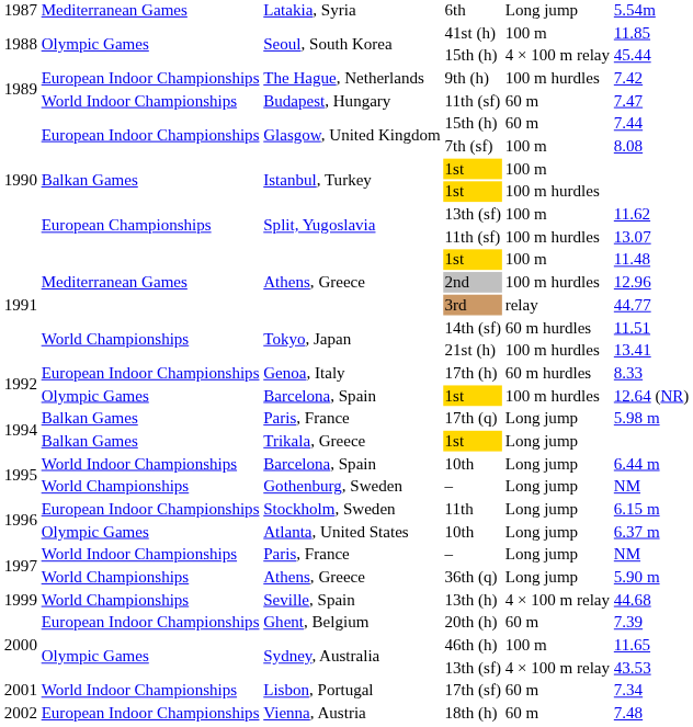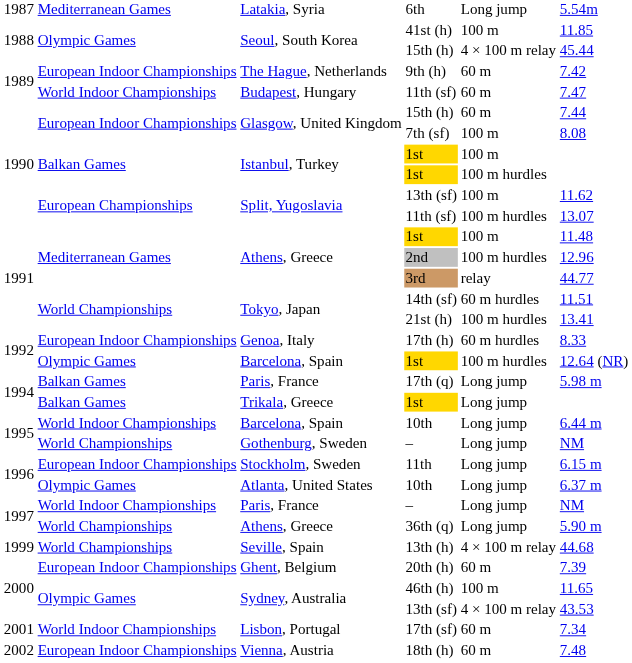 <table>
 <tr>
 <td>1987</td>
 <td><a href='#'>Mediterranean Games</a></td>
 <td><a href='#'>Latakia</a>, Syria</td>
 <td>6th</td>
 <td>Long jump</td>
 <td><a href='#'>5.54m</a></td>
 </tr>
 <tr>
 <td rowspan=2>1988</td>
 <td rowspan=2><a href='#'>Olympic Games</a></td>
 <td rowspan=2><a href='#'>Seoul</a>, South Korea</td>
 <td>41st (h)</td>
 <td>100 m</td>
 <td><a href='#'>11.85</a></td>
 </tr>
 <tr>
 <td>15th (h)</td>
 <td>4 × 100 m relay</td>
 <td><a href='#'>45.44</a></td>
 </tr>
 <tr>
 <td rowspan=2>1989</td>
 <td><a href='#'>European Indoor Championships</a></td>
 <td><a href='#'>The Hague</a>, Netherlands</td>
 <td>9th (h)</td>
-<td>100 m hurdles</td>
+<td>60 m</td>
 <td><a href='#'>7.42</a></td>
 </tr>
 <tr>
 <td><a href='#'>World Indoor Championships</a></td>
 <td><a href='#'>Budapest</a>, Hungary</td>
 <td>11th (sf)</td>
 <td>60 m</td>
 <td><a href='#'>7.47</a></td>
 </tr>
 <tr>
 <td rowspan=6>1990</td>
 <td rowspan=2><a href='#'>European Indoor Championships</a></td>
 <td rowspan=2><a href='#'>Glasgow</a>, United Kingdom</td>
 <td>15th (h)</td>
 <td>60 m</td>
 <td><a href='#'>7.44</a></td>
 </tr>
 <tr>
 <td>7th (sf)</td>
 <td>100 m</td>
 <td><a href='#'>8.08</a></td>
 </tr>
 <tr>
 <td rowspan=2><a href='#'>Balkan Games</a></td>
 <td rowspan=2><a href='#'>Istanbul</a>, Turkey</td>
 <td bgcolor="gold">1st</td>
 <td>100 m</td>
 <td></td>
 </tr>
 <tr>
 <td bgcolor="gold">1st</td>
 <td>100 m hurdles</td>
 <td></td>
 </tr>
 <tr>
 <td rowspan=2><a href='#'>European Championships</a></td>
 <td rowspan=2><a href='#'>Split, Yugoslavia</a></td>
 <td>13th (sf)</td>
 <td>100 m</td>
 <td><a href='#'>11.62</a></td>
 </tr>
 <tr>
 <td>11th (sf)</td>
 <td>100 m hurdles</td>
 <td><a href='#'>13.07</a></td>
 </tr>
 <tr>
 <td rowspan=5>1991</td>
 <td rowspan=3><a href='#'>Mediterranean Games</a></td>
 <td rowspan=3><a href='#'>Athens</a>, Greece</td>
 <td bgcolor="gold">1st</td>
 <td>100 m</td>
 <td><a href='#'>11.48</a></td>
 </tr>
 <tr>
 <td bgcolor="silver">2nd</td>
 <td>100 m hurdles</td>
 <td><a href='#'>12.96</a></td>
 </tr>
 <tr>
 <td bgcolor=CC9966>3rd</td>
 <td> relay</td>
 <td><a href='#'>44.77</a></td>
 </tr>
 <tr>
 <td rowspan=2><a href='#'>World Championships</a></td>
 <td rowspan=2><a href='#'>Tokyo</a>, Japan</td>
 <td>14th (sf)</td>
 <td>60 m hurdles</td>
 <td><a href='#'>11.51</a></td>
 </tr>
 <tr>
 <td>21st (h)</td>
 <td>100 m hurdles</td>
 <td><a href='#'>13.41</a></td>
 </tr>
 <tr>
 <td rowspan=2>1992</td>
 <td><a href='#'>European Indoor Championships</a></td>
 <td><a href='#'>Genoa</a>, Italy</td>
 <td>17th (h)</td>
 <td>60 m hurdles</td>
 <td><a href='#'>8.33</a></td>
 </tr>
 <tr>
 <td><a href='#'>Olympic Games</a></td>
 <td><a href='#'>Barcelona</a>, Spain</td>
 <td bgcolor="gold">1st</td>
 <td>100 m hurdles</td>
 <td><a href='#'>12.64</a> (<a href='#'>NR</a>)</td>
 </tr>
 <tr>
 <td rowspan=2>1994</td>
 <td><a href='#'>Balkan Games</a></td>
 <td><a href='#'>Paris</a>, France</td>
 <td>17th (q)</td>
 <td>Long jump</td>
 <td><a href='#'>5.98 m</a></td>
 </tr>
 <tr>
 <td><a href='#'>Balkan Games</a></td>
 <td><a href='#'>Trikala</a>, Greece</td>
 <td bgcolor="gold">1st</td>
 <td>Long jump</td>
 <td></td>
 </tr>
 <tr>
 <td rowspan=2>1995</td>
 <td><a href='#'>World Indoor Championships</a></td>
 <td><a href='#'>Barcelona</a>, Spain</td>
 <td>10th</td>
 <td>Long jump</td>
 <td><a href='#'>6.44 m</a></td>
 </tr>
 <tr>
 <td><a href='#'>World Championships</a></td>
 <td><a href='#'>Gothenburg</a>, Sweden</td>
 <td>–</td>
 <td>Long jump</td>
 <td><a href='#'>NM</a></td>
 </tr>
 <tr>
 <td rowspan=2>1996</td>
 <td><a href='#'>European Indoor Championships</a></td>
 <td><a href='#'>Stockholm</a>, Sweden</td>
 <td>11th</td>
 <td>Long jump</td>
 <td><a href='#'>6.15 m</a></td>
 </tr>
 <tr>
 <td><a href='#'>Olympic Games</a></td>
 <td><a href='#'>Atlanta</a>, United States</td>
 <td>10th</td>
 <td>Long jump</td>
 <td><a href='#'>6.37 m</a></td>
 </tr>
 <tr>
 <td rowspan=2>1997</td>
 <td><a href='#'>World Indoor Championships</a></td>
 <td><a href='#'>Paris</a>, France</td>
 <td>–</td>
 <td>Long jump</td>
 <td><a href='#'>NM</a></td>
 </tr>
 <tr>
 <td><a href='#'>World Championships</a></td>
 <td><a href='#'>Athens</a>, Greece</td>
 <td>36th (q)</td>
 <td>Long jump</td>
 <td><a href='#'>5.90 m</a></td>
 </tr>
 <tr>
 <td>1999</td>
 <td><a href='#'>World Championships</a></td>
 <td><a href='#'>Seville</a>, Spain</td>
 <td>13th (h)</td>
 <td>4 × 100 m relay</td>
 <td><a href='#'>44.68</a></td>
 </tr>
 <tr>
 <td rowspan=3>2000</td>
 <td><a href='#'>European Indoor Championships</a></td>
 <td><a href='#'>Ghent</a>, Belgium</td>
 <td>20th (h)</td>
 <td>60 m</td>
 <td><a href='#'>7.39</a></td>
 </tr>
 <tr>
 <td rowspan=2><a href='#'>Olympic Games</a></td>
 <td rowspan=2><a href='#'>Sydney</a>, Australia</td>
 <td>46th (h)</td>
 <td>100 m</td>
 <td><a href='#'>11.65</a></td>
 </tr>
 <tr>
 <td>13th (sf)</td>
 <td>4 × 100 m relay</td>
 <td><a href='#'>43.53</a></td>
 </tr>
 <tr>
 <td>2001</td>
 <td><a href='#'>World Indoor Championships</a></td>
 <td><a href='#'>Lisbon</a>, Portugal</td>
 <td>17th (sf)</td>
 <td>60 m</td>
 <td><a href='#'>7.34</a></td>
 </tr>
 <tr>
 <td>2002</td>
 <td><a href='#'>European Indoor Championships</a></td>
 <td><a href='#'>Vienna</a>, Austria</td>
 <td>18th (h)</td>
 <td>60 m</td>
 <td><a href='#'>7.48</a></td>
 </tr>
 </table>
